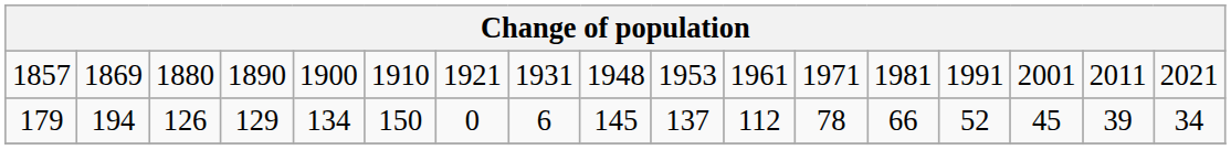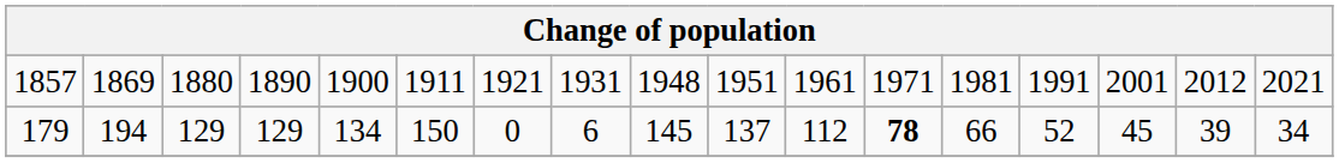 <table class="wikitable" style="margin: 0.5em auto; text-align: center;">
 <tr>
 <th colspan="17">Change of population</th>
 </tr>
 <tr>
 <td>1857</td>
 <td>1869</td>
 <td>1880</td>
 <td>1890</td>
 <td>1900</td>
-<td>1910</td>
+<td>1911</td>
 <td>1921</td>
 <td>1931</td>
 <td>1948</td>
-<td>1953</td>
+<td>1951</td>
 <td>1961</td>
 <td>1971</td>
 <td>1981</td>
 <td>1991</td>
 <td>2001</td>
-<td>2011</td>
+<td>2012</td>
 <td>2021</td>
 </tr>
 <tr>
 <td>179</td>
 <td>194</td>
-<td>126</td>
+<td>129</td>
 <td>129</td>
 <td>134</td>
 <td>150</td>
 <td>0</td>
 <td>6</td>
 <td>145</td>
 <td>137</td>
 <td>112</td>
-<td>78</td>
+<td><strong>78</strong></td>
 <td>66</td>
 <td>52</td>
 <td>45</td>
 <td>39</td>
 <td>34</td>
 </tr>
 <tr>
 </tr>
 </table>
